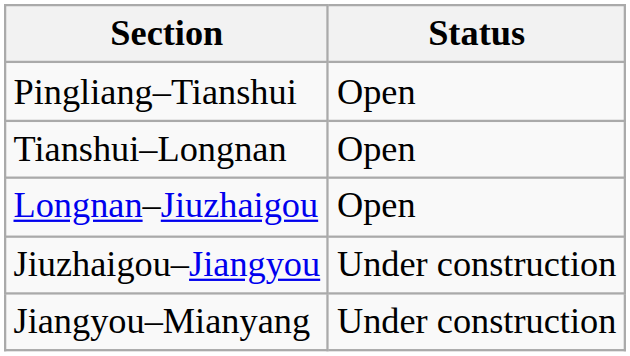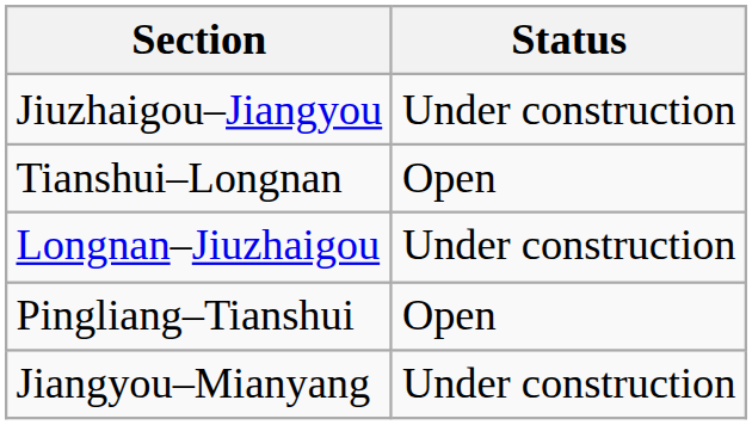 <table class="wikitable">
 <tr>
 <th>Section</th>
 <th>Status</th>
 </tr>
 <tr>
-<td>Pingliang–Tianshui</td>
-<td>Open</td>
+<td>Jiuzhaigou–<a href='#'>Jiangyou</a></td>
+<td>Under construction</td>
 </tr>
 <tr>
 <td>Tianshui–Longnan</td>
 <td>Open</td>
 </tr>
 <tr>
 <td><a href='#'>Longnan</a>–<a href='#'>Jiuzhaigou</a></td>
-<td>Open</td>
+<td>Under construction</td>
 </tr>
 <tr>
-<td>Jiuzhaigou–<a href='#'>Jiangyou</a></td>
-<td>Under construction</td>
+<td>Pingliang–Tianshui</td>
+<td>Open</td>
 </tr>
 <tr>
 <td>Jiangyou–Mianyang</td>
 <td>Under construction</td>
 </tr>
 </table>
